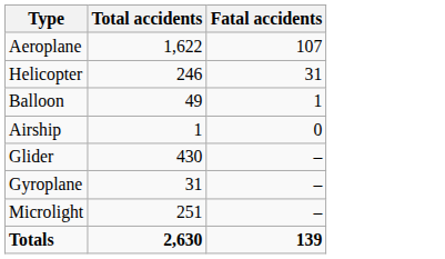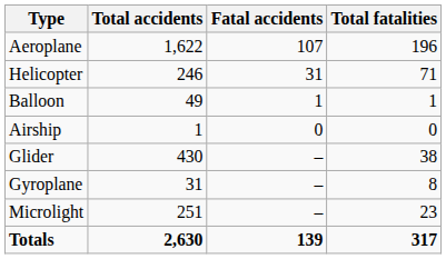 <table class="wikitable">
 <tr>
 <th>Type</th>
 <th>Total accidents</th>
 <th>Fatal accidents</th>
+<th>Total fatalities</th>
 </tr>
 <tr>
 <td>Aeroplane</td>
 <td align="right">1,622</td>
 <td align="right">107</td>
+<td align="right">196</td>
 </tr>
 <tr>
 <td>Helicopter</td>
 <td align="right">246</td>
 <td align="right">31</td>
+<td align="right">71</td>
 </tr>
 <tr>
 <td>Balloon</td>
 <td align="right">49</td>
+<td align="right">1</td>
 <td align="right">1</td>
 </tr>
 <tr>
 <td>Airship</td>
 <td align="right">1</td>
 <td align="right">0</td>
+<td align="right">0</td>
 </tr>
 <tr>
 <td>Glider</td>
 <td align="right">430</td>
 <td align="right">–</td>
+<td align="right">38</td>
 </tr>
 <tr>
 <td>Gyroplane</td>
 <td align="right">31</td>
 <td align="right">–</td>
+<td align="right">8</td>
 </tr>
 <tr>
 <td>Microlight</td>
 <td align="right">251</td>
 <td align="right">–</td>
+<td align="right">23</td>
 </tr>
 <tr>
 <td><strong>Totals</strong></td>
 <td align="right"><strong>2,630</strong></td>
 <td align="right"><strong>139</strong></td>
+<td align="right"><strong>317</strong></td>
 </tr>
 </table>
